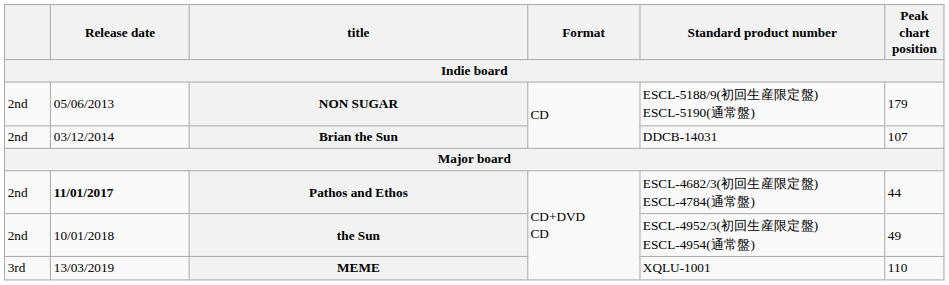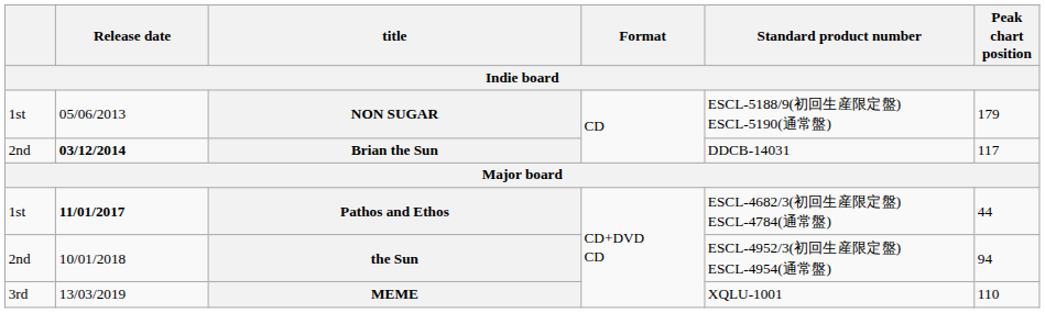 <table class="wikitable" style=font-size:small>
 <tr>
 <th style="width:3em"> </th>
 <th style="width:10em">Release date</th>
 <th style="width:25em">title</th>
 <th style="width:8em">Format</th>
 <th style="width:18em">Standard product number</th>
 <th style="width:4em">Peak chart position</th>
 </tr>
 <tr>
 <th colspan="7">Indie board</th>
 </tr>
 <tr>
-<td>2nd</td>
+<td>1st</td>
 <td>05/06/2013</td>
 <th>NON SUGAR</th>
 <td rowspan="2">CD</td>
 <td>ESCL-5188/9(初回生産限定盤)<br>ESCL-5190(通常盤)</td>
 <td>179</td>
 </tr>
 <tr>
 <td>2nd</td>
-<td>03/12/2014</td>
+<td><strong>03/12/2014</strong></td>
 <th>Brian the Sun</th>
 <td>DDCB-14031</td>
-<td>107</td>
+<td>117</td>
 </tr>
 <tr>
 <th colspan="7">Major board</th>
 </tr>
 <tr>
-<td>2nd</td>
+<td>1st</td>
 <td><strong>11/01/2017</strong></td>
 <th>Pathos and Ethos</th>
 <td rowspan="3">CD+DVD<br>CD</td>
 <td>ESCL-4682/3(初回生産限定盤)<br>ESCL-4784(通常盤)</td>
 <td>44</td>
 </tr>
 <tr>
 <td>2nd</td>
 <td>10/01/2018</td>
 <th>the Sun</th>
 <td>ESCL-4952/3(初回生産限定盤)<br>ESCL-4954(通常盤)</td>
-<td>49</td>
+<td>94</td>
 </tr>
 <tr>
 <td>3rd</td>
 <td>13/03/2019</td>
 <th>MEME</th>
 <td>XQLU-1001</td>
 <td>110</td>
 </tr>
 </table>
